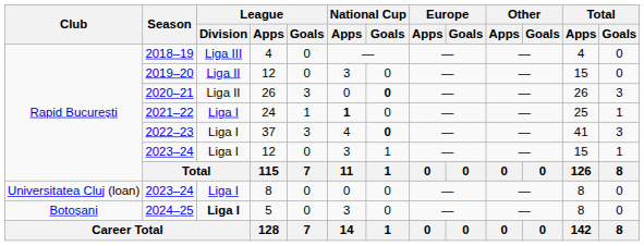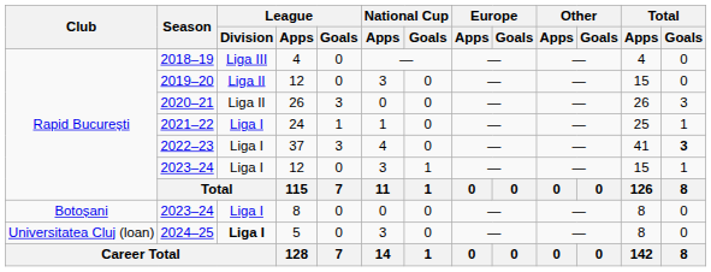 <table class=wikitable style=text-align:center>
 <tr>
 <th rowspan=2>Club</th>
 <th rowspan=2>Season</th>
 <th colspan=3>League</th>
 <th colspan=2>National Cup</th>
 <th colspan=2>Europe</th>
 <th colspan=2>Other</th>
 <th colspan=2>Total</th>
 </tr>
 <tr>
 <th>Division</th>
 <th>Apps</th>
 <th>Goals</th>
 <th>Apps</th>
 <th>Goals</th>
 <th>Apps</th>
 <th>Goals</th>
 <th>Apps</th>
 <th>Goals</th>
 <th>Apps</th>
 <th>Goals</th>
 </tr>
 <tr>
 <td rowspan="7"><a href='#'>Rapid București</a></td>
 <td><a href='#'>2018–19</a></td>
 <td rowspan="1"><a href='#'>Liga III</a></td>
 <td>4</td>
 <td>0</td>
 <td colspan=2>—</td>
 <td colspan=2>—</td>
 <td colspan=2>—</td>
 <td>4</td>
 <td>0</td>
 </tr>
 <tr>
 <td><a href='#'>2019–20</a></td>
 <td rowspan="1"><a href='#'>Liga II</a></td>
 <td>12</td>
 <td>0</td>
 <td>3</td>
 <td>0</td>
 <td colspan=2>—</td>
 <td colspan=2>—</td>
 <td>15</td>
 <td>0</td>
 </tr>
 <tr>
 <td><a href='#'>2020–21</a></td>
 <td rowspan="1">Liga II</td>
 <td>26</td>
 <td>3</td>
 <td>0</td>
-<td><strong>0</strong></td>
+<td>0</td>
 <td colspan=2>—</td>
 <td colspan=2>—</td>
 <td>26</td>
 <td>3</td>
 </tr>
 <tr>
 <td><a href='#'>2021–22</a></td>
 <td rowspan="1"><a href='#'>Liga I</a></td>
 <td>24</td>
 <td>1</td>
-<td><strong>1</strong></td>
+<td>1</td>
 <td>0</td>
 <td colspan=2>—</td>
 <td colspan=2>—</td>
 <td>25</td>
 <td>1</td>
 </tr>
 <tr>
 <td><a href='#'>2022–23</a></td>
 <td rowspan="1">Liga I</td>
 <td>37</td>
 <td>3</td>
 <td>4</td>
-<td><strong>0</strong></td>
+<td>0</td>
 <td colspan=2>—</td>
 <td colspan=2>—</td>
 <td>41</td>
-<td>3</td>
+<td><strong>3</strong></td>
 </tr>
 <tr>
 <td><a href='#'>2023–24</a></td>
 <td rowspan="1">Liga I</td>
 <td>12</td>
 <td>0</td>
 <td>3</td>
 <td>1</td>
 <td colspan=2>—</td>
 <td colspan=2>—</td>
 <td>15</td>
 <td>1</td>
 </tr>
 <tr>
 <th colspan="2">Total</th>
 <th>115</th>
 <th>7</th>
 <th>11</th>
 <th>1</th>
 <th>0</th>
 <th>0</th>
 <th>0</th>
 <th>0</th>
 <th>126</th>
 <th>8</th>
 </tr>
 <tr>
-<td rowspan="1"><a href='#'>Universitatea Cluj</a> (loan)</td>
+<td rowspan="1"><a href='#'>Botoșani</a></td>
 <td><a href='#'>2023–24</a></td>
 <td rowspan="1"><a href='#'>Liga I</a></td>
 <td>8</td>
 <td>0</td>
 <td>0</td>
 <td>0</td>
 <td colspan=2>—</td>
 <td colspan=2>—</td>
 <td>8</td>
 <td>0</td>
 </tr>
 <tr>
-<td rowspan="1"><a href='#'>Botoșani</a></td>
+<td rowspan="1"><a href='#'>Universitatea Cluj</a> (loan)</td>
 <td><a href='#'>2024–25</a></td>
 <td rowspan="1"><strong>Liga I</strong></td>
 <td>5</td>
 <td>0</td>
 <td>3</td>
 <td>0</td>
 <td colspan=2>—</td>
 <td colspan=2>—</td>
 <td>8</td>
 <td>0</td>
 </tr>
 <tr>
 <th colspan="3">Career Total</th>
 <th>128</th>
 <th>7</th>
 <th>14</th>
 <th>1</th>
 <th>0</th>
 <th>0</th>
 <th>0</th>
 <th>0</th>
 <th>142</th>
 <th>8</th>
 </tr>
 </table>
